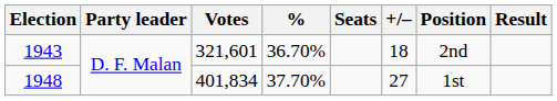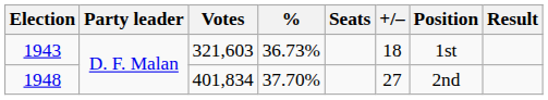 <table class=wikitable style=text-align:center>
 <tr>
 <th>Election</th>
 <th>Party leader</th>
 <th>Votes</th>
 <th>%</th>
 <th>Seats</th>
 <th>+/–</th>
 <th>Position</th>
 <th>Result</th>
 </tr>
 <tr>
 <td><a href='#'>1943</a></td>
 <td rowspan="2"><a href='#'>D. F. Malan</a></td>
-<td>321,601</td>
-<td>36.70%</td>
+<td>321,603</td>
+<td>36.73%</td>
 <td></td>
 <td> 18</td>
-<td> 2nd</td>
+<td> 1st</td>
 <td></td>
 </tr>
 <tr>
 <td><a href='#'>1948</a></td>
 <td>401,834</td>
 <td>37.70%</td>
 <td></td>
 <td> 27</td>
-<td> 1st</td>
+<td> 2nd</td>
 <td></td>
 </tr>
 </table>
